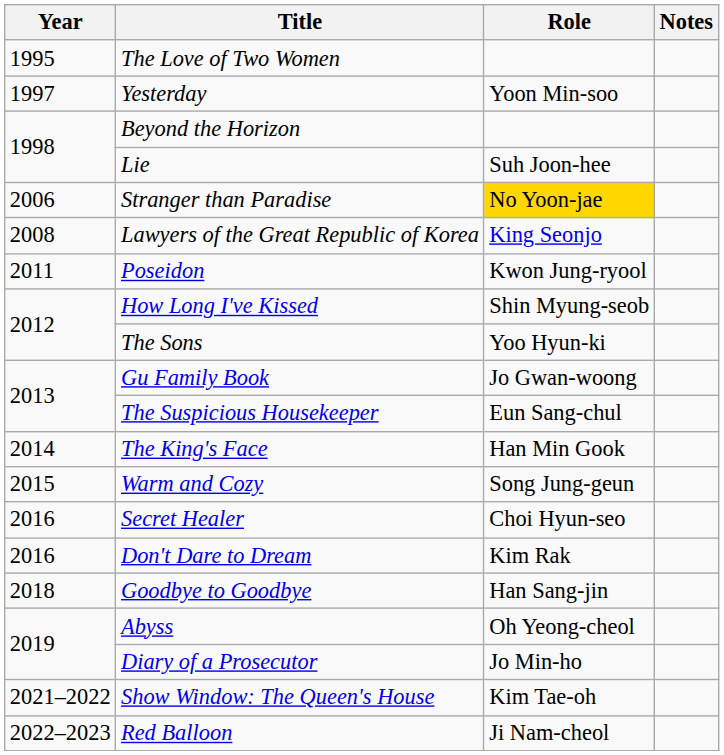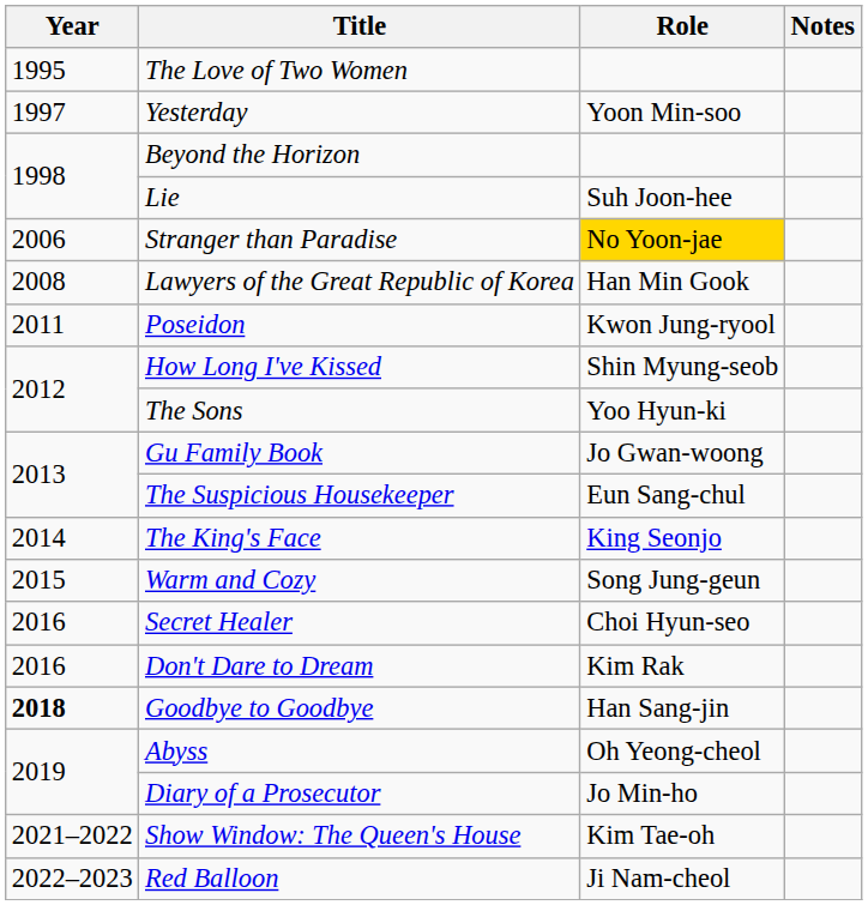 <table class="wikitable">
 <tr>
 <th>Year</th>
 <th>Title</th>
 <th>Role</th>
 <th>Notes</th>
 </tr>
 <tr>
 <td>1995</td>
 <td><em>The Love of Two Women</em></td>
 <td></td>
 <td></td>
 </tr>
 <tr>
 <td>1997</td>
 <td><em>Yesterday</em></td>
 <td>Yoon Min-soo</td>
 <td></td>
 </tr>
 <tr>
 <td rowspan=2>1998</td>
 <td><em>Beyond the Horizon</em></td>
 <td></td>
 <td></td>
 </tr>
 <tr>
 <td><em>Lie</em></td>
 <td>Suh Joon-hee</td>
 <td></td>
 </tr>
 <tr>
 <td>2006</td>
 <td><em>Stranger than Paradise</em></td>
 <td style="background: gold;">No Yoon-jae</td>
 <td></td>
 </tr>
 <tr>
 <td>2008</td>
 <td><em>Lawyers of the Great Republic of Korea</em></td>
-<td><a href='#'>King Seonjo</a></td>
+<td>Han Min Gook</td>
 <td></td>
 </tr>
 <tr>
 <td>2011</td>
 <td><em><a href='#'>Poseidon</a></em></td>
 <td>Kwon Jung-ryool</td>
 <td></td>
 </tr>
 <tr>
 <td rowspan=2>2012</td>
 <td><em><a href='#'>How Long I've Kissed</a></em></td>
 <td>Shin Myung-seob</td>
 <td></td>
 </tr>
 <tr>
 <td><em>The Sons</em></td>
 <td>Yoo Hyun-ki</td>
 <td></td>
 </tr>
 <tr>
 <td rowspan=2>2013</td>
 <td><em><a href='#'>Gu Family Book</a></em></td>
 <td>Jo Gwan-woong</td>
 <td></td>
 </tr>
 <tr>
 <td><em><a href='#'>The Suspicious Housekeeper</a></em></td>
 <td>Eun Sang-chul</td>
 <td></td>
 </tr>
 <tr>
 <td>2014</td>
 <td><em><a href='#'>The King's Face</a></em></td>
-<td>Han Min Gook</td>
+<td><a href='#'>King Seonjo</a></td>
 <td></td>
 </tr>
 <tr>
 <td>2015</td>
 <td><em><a href='#'>Warm and Cozy</a></em></td>
 <td>Song Jung-geun</td>
 <td></td>
 </tr>
 <tr>
 <td>2016</td>
 <td><em><a href='#'>Secret Healer</a></em></td>
 <td>Choi Hyun-seo</td>
 <td></td>
 </tr>
 <tr>
 <td>2016</td>
 <td><em><a href='#'>Don't Dare to Dream</a></em></td>
 <td>Kim Rak</td>
 <td></td>
 </tr>
 <tr>
-<td>2018</td>
+<td><strong>2018</strong></td>
 <td><em><a href='#'>Goodbye to Goodbye</a></em></td>
 <td>Han Sang-jin</td>
 <td></td>
 </tr>
 <tr>
 <td rowspan=2>2019</td>
 <td><em><a href='#'>Abyss</a></em></td>
 <td>Oh Yeong-cheol</td>
 <td></td>
 </tr>
 <tr>
 <td><em><a href='#'>Diary of a Prosecutor</a></em></td>
 <td>Jo Min-ho</td>
 <td></td>
 </tr>
 <tr>
 <td>2021–2022</td>
 <td><em><a href='#'>Show Window: The Queen's House</a></em></td>
 <td>Kim Tae-oh</td>
 <td></td>
 </tr>
 <tr>
 <td>2022–2023</td>
 <td><em><a href='#'>Red Balloon</a></em></td>
 <td>Ji Nam-cheol</td>
 <td></td>
 </tr>
 <tr>
 </tr>
 </table>
